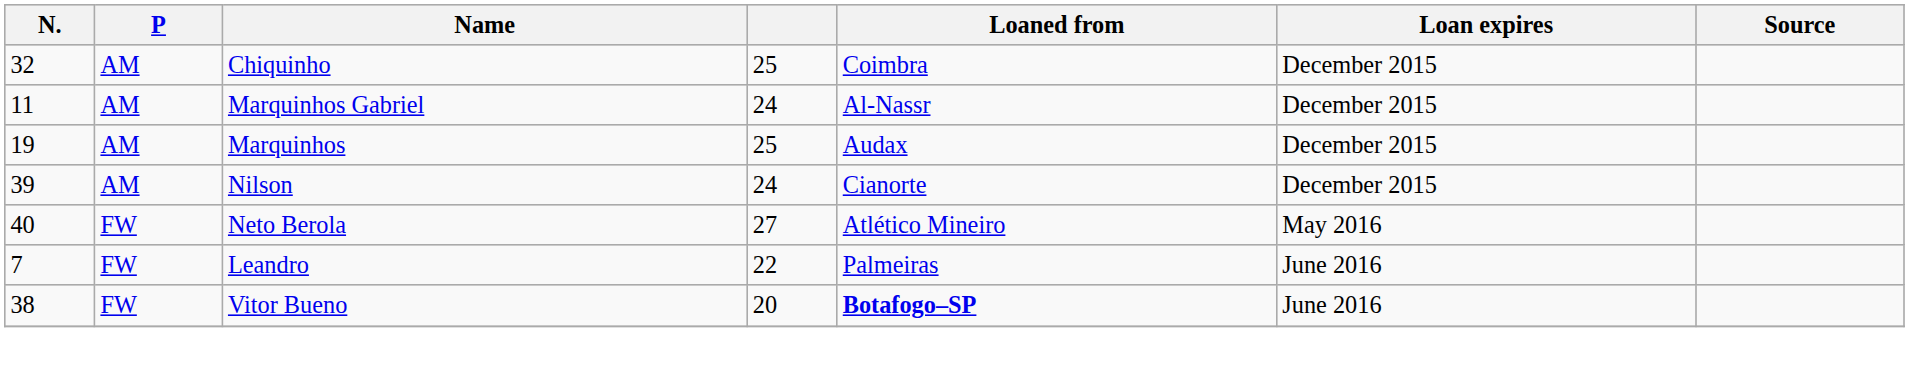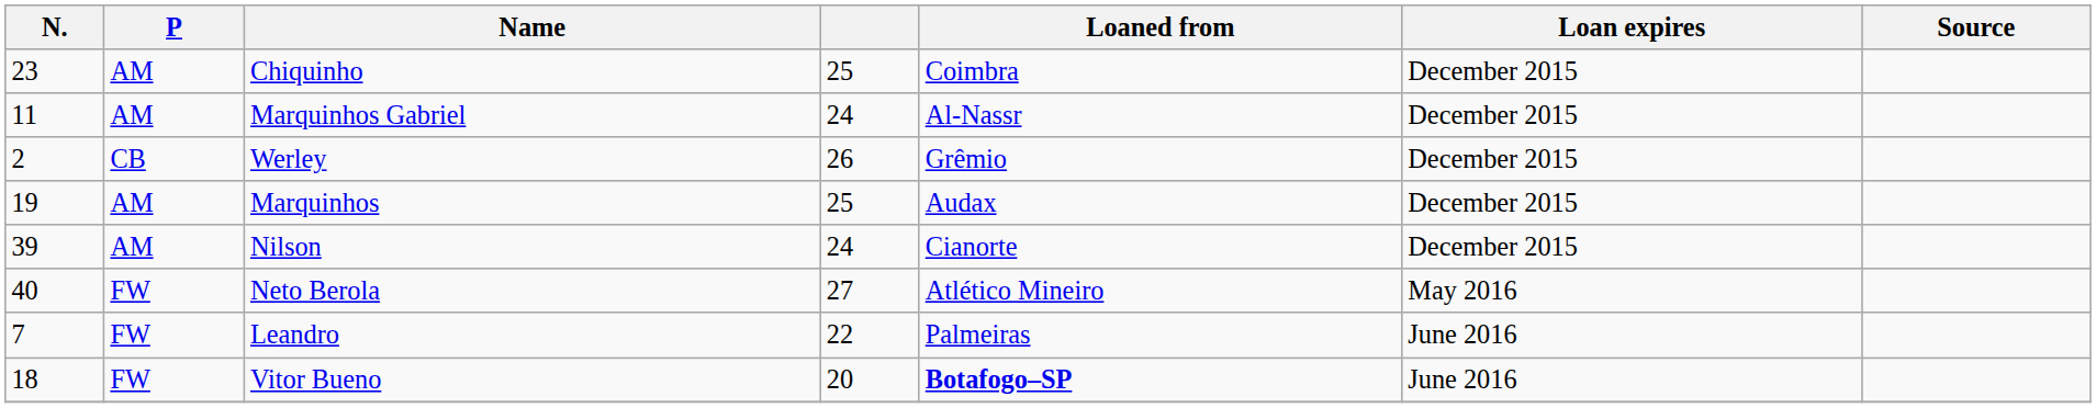 <table class="wikitable sortable" style="width:75%; text-align:center; font-size:95%; text-align:left">
 <tr>
 <th>N.</th>
 <th><a href='#'>P</a></th>
 <th>Name</th>
 <th></th>
 <th>Loaned from</th>
 <th>Loan expires</th>
 <th>Source</th>
 </tr>
 <tr>
-<td>32</td>
+<td>23</td>
 <td><a href='#'>AM</a></td>
 <td style="text-align:left;"> <a href='#'>Chiquinho</a></td>
 <td>25</td>
 <td style="text-align:left;"><a href='#'>Coimbra</a></td>
 <td>December 2015</td>
 <td></td>
 </tr>
 <tr>
 <td>11</td>
 <td><a href='#'>AM</a></td>
 <td style="text-align:left;"> <a href='#'>Marquinhos Gabriel</a></td>
 <td>24</td>
 <td style="text-align:left;"><a href='#'>Al-Nassr</a> </td>
+<td>December 2015</td>
+<td></td>
+</tr>
+<tr>
+<td>2</td>
+<td><a href='#'>CB</a></td>
+<td style="text-align:left;"> <a href='#'>Werley</a></td>
+<td>26</td>
+<td style="text-align:left;"><a href='#'>Grêmio</a></td>
 <td>December 2015</td>
 <td></td>
 </tr>
 <tr>
 <td>19</td>
 <td><a href='#'>AM</a></td>
 <td style="text-align:left;"> <a href='#'>Marquinhos</a></td>
 <td>25</td>
 <td style="text-align:left;"><a href='#'>Audax</a></td>
 <td>December 2015</td>
 <td> </td>
 </tr>
 <tr>
 <td>39</td>
 <td><a href='#'>AM</a></td>
 <td style="text-align:left;"> <a href='#'>Nilson</a></td>
 <td>24</td>
 <td style="text-align:left;"><a href='#'>Cianorte</a></td>
 <td>December 2015</td>
 <td></td>
 </tr>
 <tr>
 <td>40</td>
 <td><a href='#'>FW</a></td>
 <td style="text-align:left;"> <a href='#'>Neto Berola</a></td>
 <td>27</td>
 <td style="text-align:left;"><a href='#'>Atlético Mineiro</a></td>
 <td>May 2016</td>
 <td></td>
 </tr>
 <tr>
 <td>7</td>
 <td><a href='#'>FW</a></td>
 <td style="text-align:left;"> <a href='#'>Leandro</a></td>
 <td>22</td>
 <td style="text-align:left;"><a href='#'>Palmeiras</a></td>
 <td>June 2016</td>
 <td></td>
 </tr>
 <tr>
-<td>38</td>
+<td>18</td>
 <td><a href='#'>FW</a></td>
 <td style="text-align:left;"> <a href='#'>Vitor Bueno</a></td>
 <td>20</td>
 <td style="text-align:left;"><strong><a href='#'>Botafogo–SP</a></strong></td>
 <td>June 2016</td>
 <td></td>
 </tr>
 <tr>
 </tr>
 </table>
